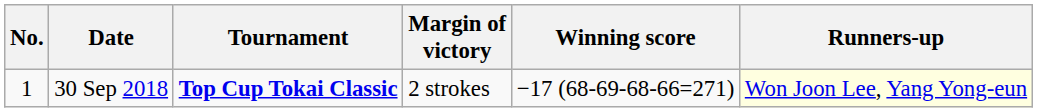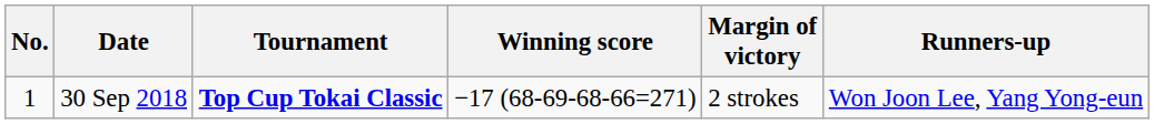 <table class="wikitable" style="font-size:95%;">
 <tr>
 <th>No.</th>
 <th>Date</th>
 <th>Tournament</th>
+<th>Winning score</th>
 <th>Margin of<br>victory</th>
-<th>Winning score</th>
 <th>Runners-up</th>
 </tr>
 <tr>
 <td align=center>1</td>
 <td align=right>30 Sep <a href='#'>2018</a></td>
 <td><strong><a href='#'>Top Cup Tokai Classic</a></strong></td>
+<td>−17 (68-69-68-66=271)</td>
 <td>2 strokes</td>
-<td>−17 (68-69-68-66=271)</td>
-<td style="background: lightyellow;"> <a href='#'>Won Joon Lee</a>,  <a href='#'>Yang Yong-eun</a></td>
+<td> <a href='#'>Won Joon Lee</a>,  <a href='#'>Yang Yong-eun</a></td>
 </tr>
 </table>
